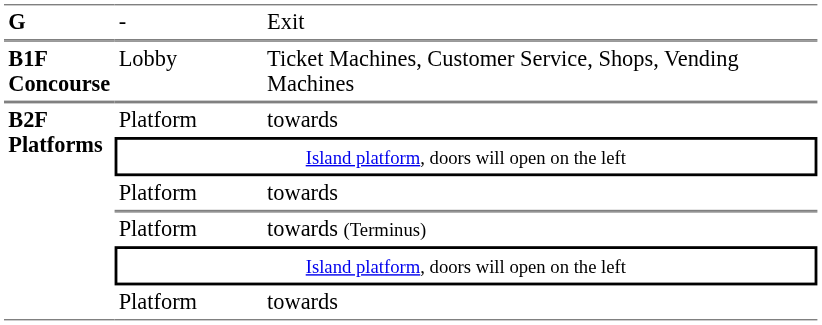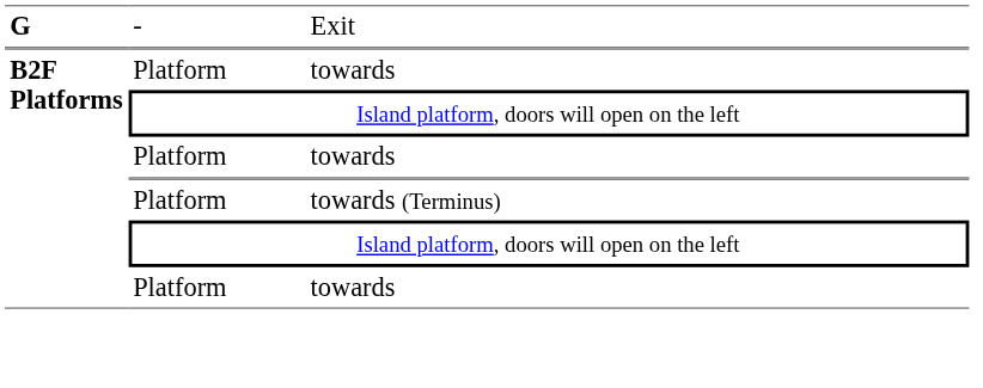 <table border=0 cellspacing=0 cellpadding=3>
 <tr>
 <td style="border-top:solid 1px gray;border-bottom:solid 1px gray" width=50 valign=top><strong>G</strong></td>
 <td style="border-top:solid 1px gray;border-bottom:solid 1px gray;" width=100 valign=top>-</td>
 <td style="border-top:solid 1px gray;border-bottom:solid 1px gray;" width=390 valign=top>Exit</td>
-</tr>
-<tr>
-<td style="border-bottom:solid 1px gray; border-top:solid 1px gray;" valign=top width=50><strong>B1F<br>Concourse</strong></td>
-<td style="border-bottom:solid 1px gray; border-top:solid 1px gray;" valign=top width=100>Lobby</td>
-<td style="border-bottom:solid 1px gray; border-top:solid 1px gray;" valign=top width=390>Ticket Machines, Customer Service, Shops, Vending Machines</td>
 </tr>
 <tr>
 <td style="border-top:solid 1px gray;border-bottom:solid 1px gray" rowspan=6 valign=top><strong>B2F<br>Platforms</strong></td>
 <td style="border-top:solid 1px gray" valign=top>Platform</td>
 <td style="border-top:solid 1px gray" valign=top>  towards  </td>
 </tr>
 <tr>
 <td style="border-right:solid 2px black;border-left:solid 2px black;border-top:solid 2px black;border-bottom:solid 2px black;text-align:center;" colspan=2><small><a href='#'>Island platform</a>, doors will open on the left</small></td>
 </tr>
 <tr>
 <td style="border-bottom:solid 1px gray" valign=top>Platform</td>
 <td style="border-bottom:solid 1px gray" valign=top>  towards   </td>
 </tr>
 <tr>
 <td style="border-top:solid 1px gray" valign=top>Platform</td>
 <td style="border-top:solid 1px gray" valign=top>  towards  <small>(Terminus)</small></td>
 </tr>
 <tr>
 <td style="border-right:solid 2px black;border-left:solid 2px black;border-top:solid 2px black;border-bottom:solid 2px black;text-align:center;" colspan=2><small><a href='#'>Island platform</a>, doors will open on the left</small></td>
 </tr>
 <tr>
 <td style="border-bottom:solid 1px gray" valign=top>Platform</td>
 <td style="border-bottom:solid 1px gray" valign=top>  towards   </td>
 </tr>
 </table>
